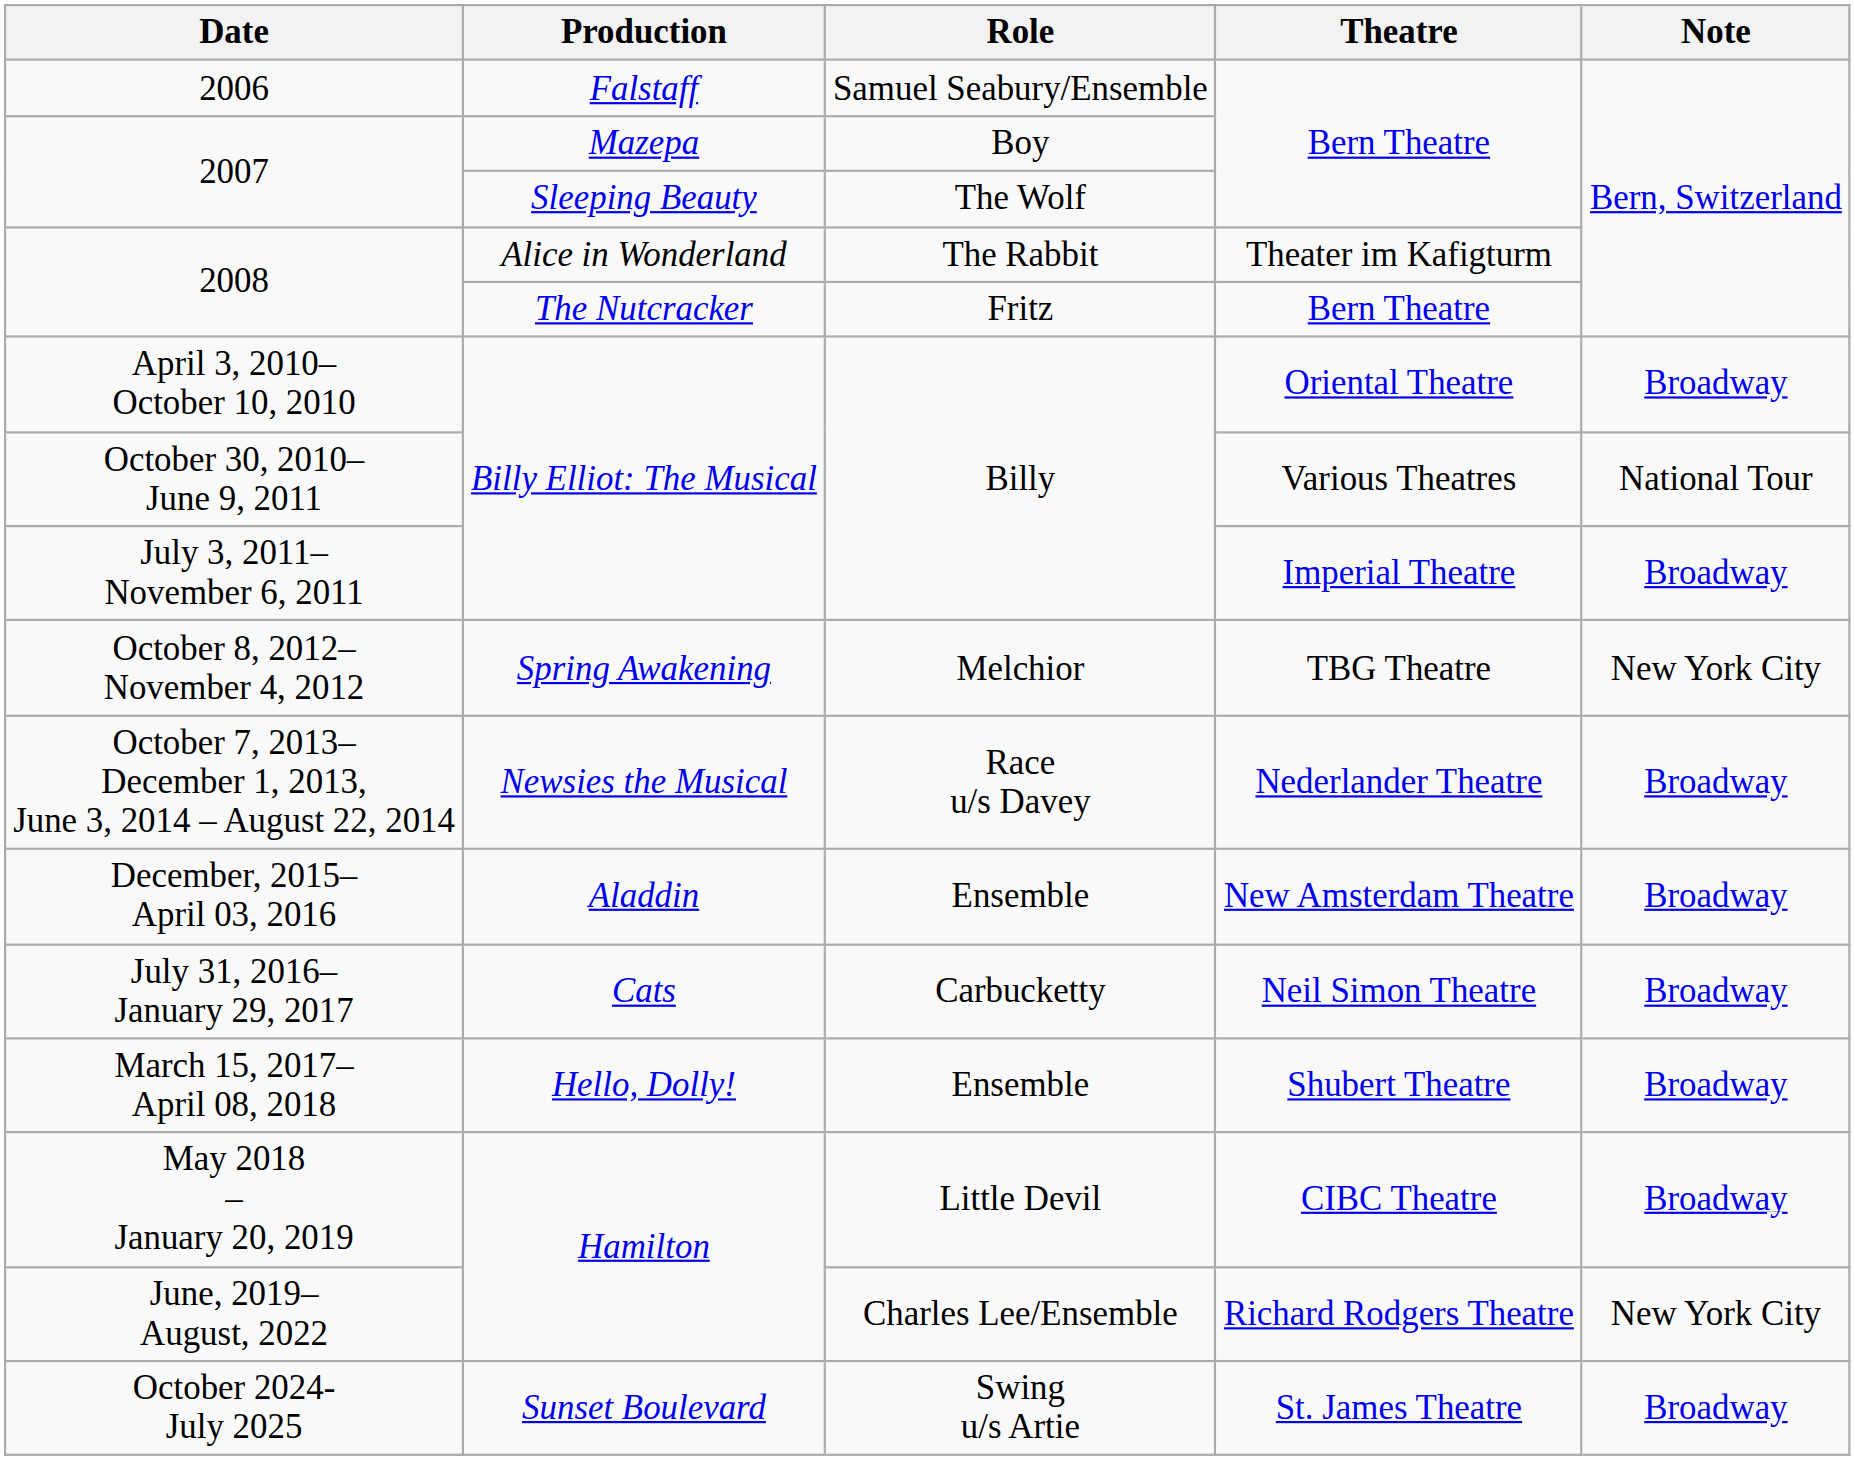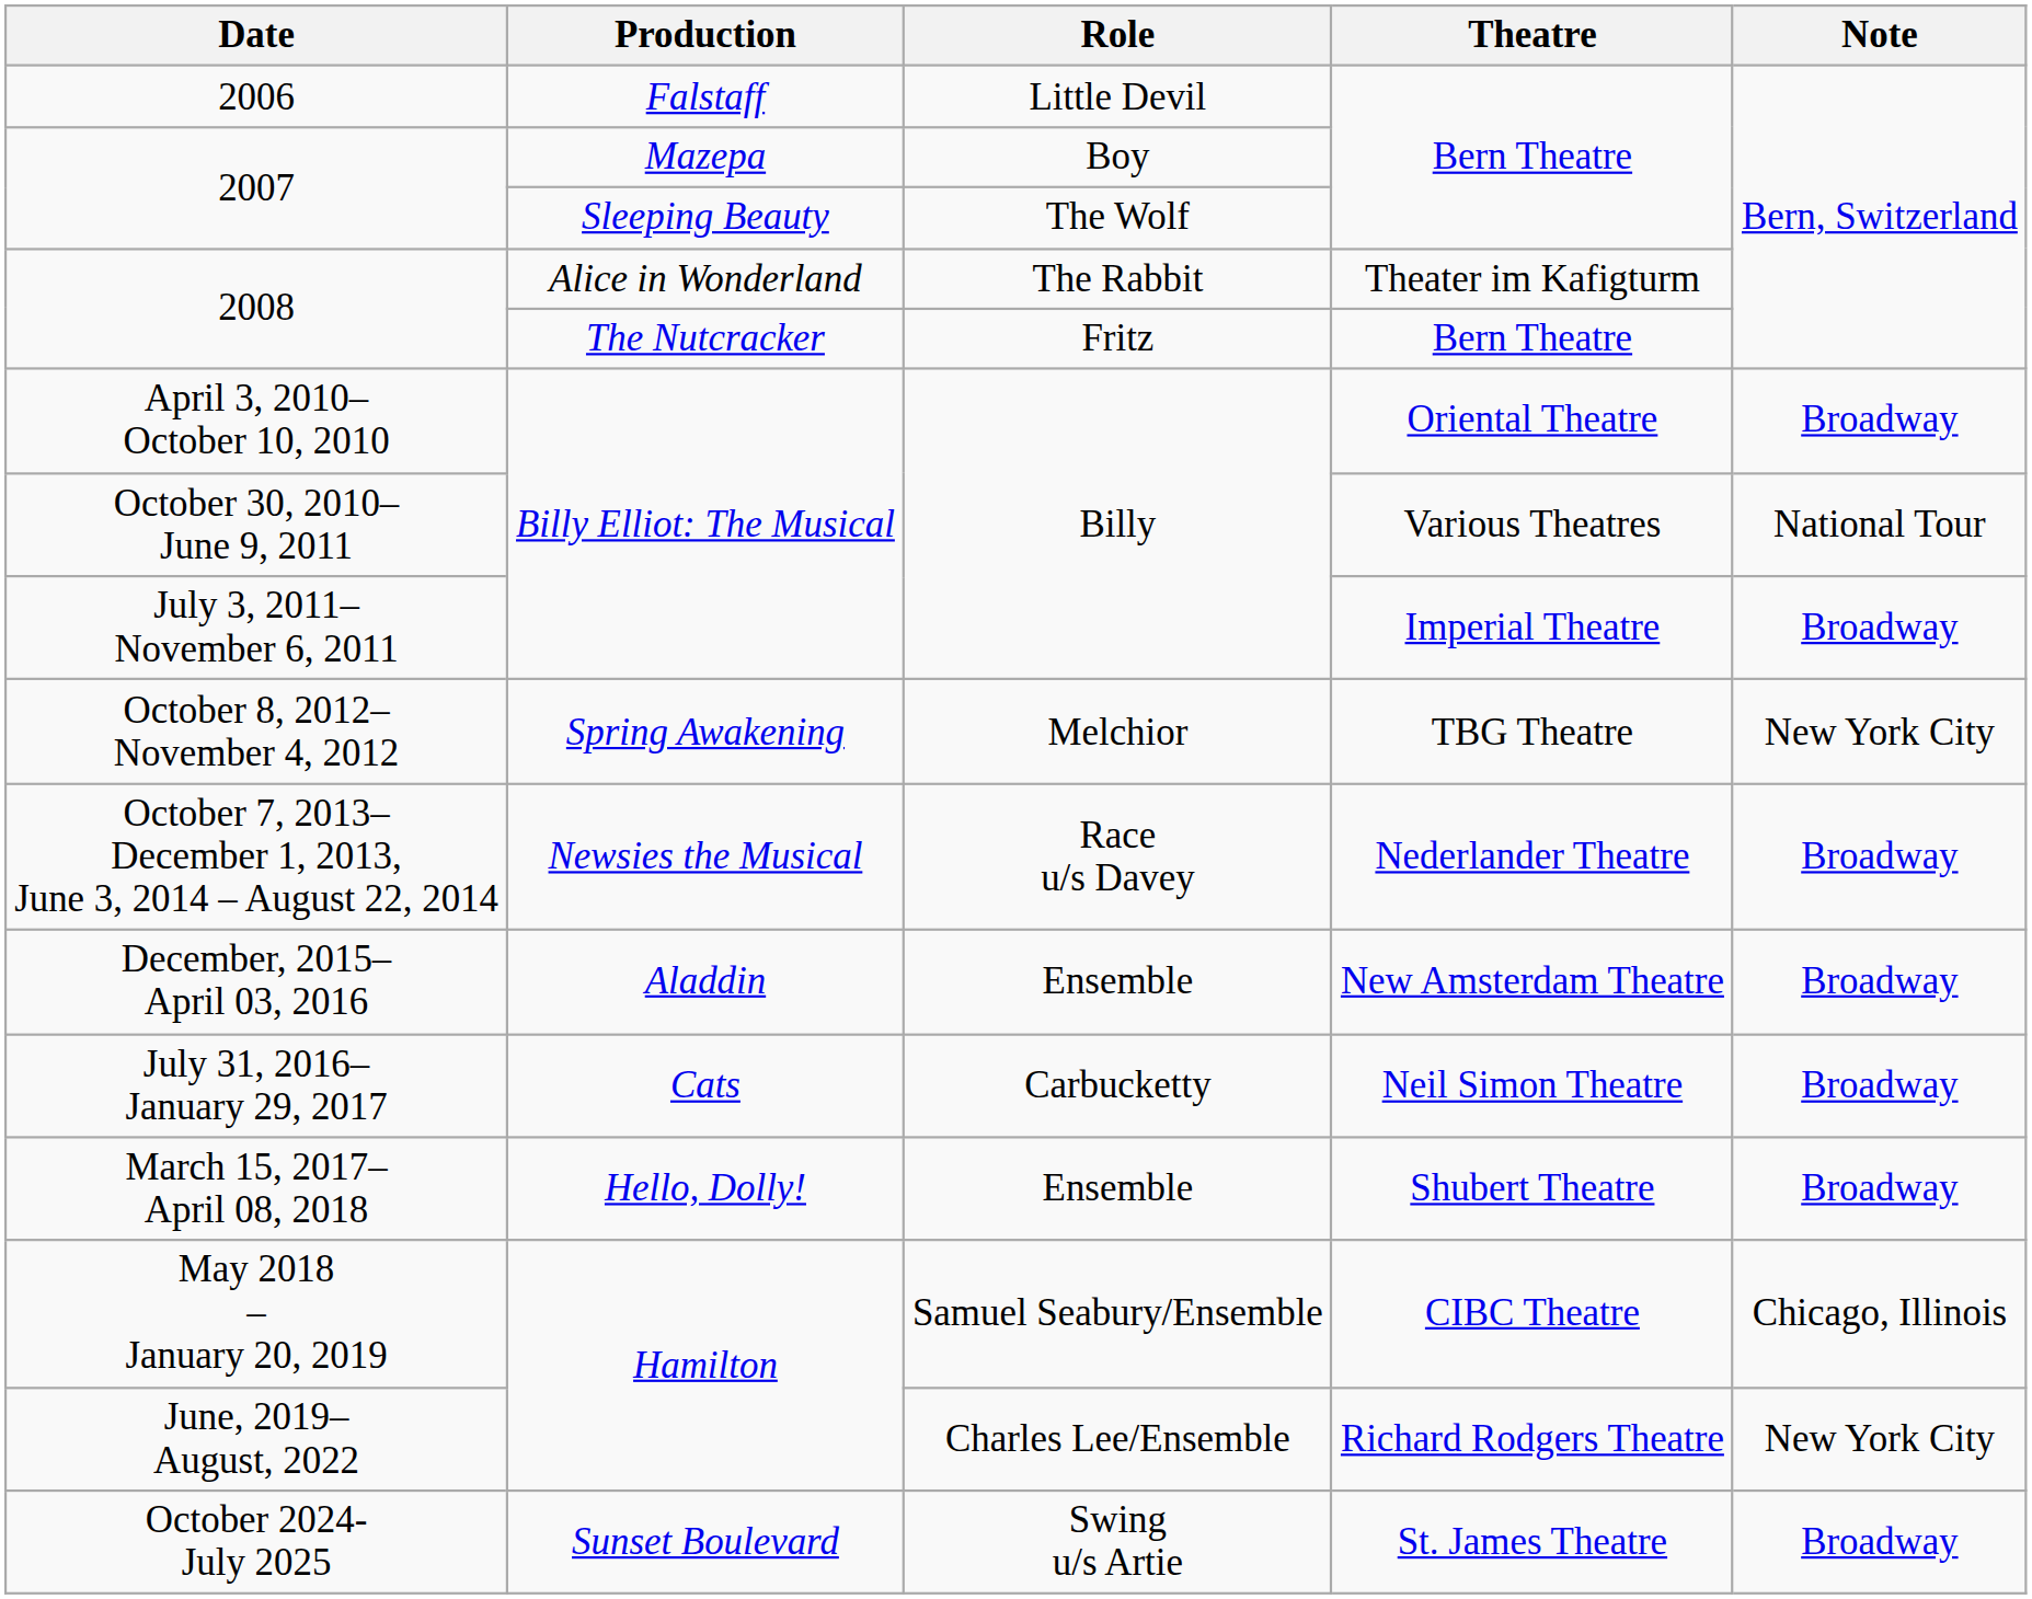 <table class="wikitable" style="text-align:center">
 <tr>
 <th>Date</th>
 <th>Production</th>
 <th>Role</th>
 <th>Theatre</th>
 <th>Note</th>
 </tr>
 <tr>
 <td>2006</td>
 <td><em><a href='#'>Falstaff</a></em></td>
-<td>Samuel Seabury/Ensemble</td>
+<td>Little Devil</td>
 <td rowspan="3"><a href='#'>Bern Theatre</a></td>
 <td rowspan="5"><a href='#'>Bern, Switzerland</a></td>
 </tr>
 <tr>
 <td rowspan="2">2007</td>
 <td><em><a href='#'>Mazepa</a></em></td>
 <td>Boy</td>
 </tr>
 <tr>
 <td><em><a href='#'>Sleeping Beauty</a></em></td>
 <td>The Wolf</td>
 </tr>
 <tr>
 <td rowspan="2">2008</td>
 <td><em>Alice in Wonderland</em></td>
 <td>The Rabbit</td>
 <td>Theater im Kafigturm</td>
 </tr>
 <tr>
 <td><em><a href='#'>The Nutcracker</a></em></td>
 <td>Fritz</td>
 <td><a href='#'>Bern Theatre</a></td>
 </tr>
 <tr>
 <td>April 3, 2010–<br>October 10, 2010<br></td>
 <td rowspan="3"><em><a href='#'>Billy Elliot: The Musical</a></em></td>
 <td rowspan="3">Billy</td>
 <td><a href='#'>Oriental Theatre</a></td>
 <td><a href='#'>Broadway</a></td>
 </tr>
 <tr>
 <td>October 30, 2010–<br>June 9, 2011<br></td>
 <td>Various Theatres</td>
 <td>National Tour</td>
 </tr>
 <tr>
 <td>July 3, 2011–<br>November 6, 2011</td>
 <td><a href='#'>Imperial Theatre</a></td>
 <td><a href='#'>Broadway</a></td>
 </tr>
 <tr>
 <td>October 8, 2012–<br>November 4, 2012<br></td>
 <td><em><a href='#'>Spring Awakening</a></em></td>
 <td>Melchior</td>
 <td>TBG Theatre</td>
 <td>New York City</td>
 </tr>
 <tr>
 <td>October 7, 2013–<br>December 1, 2013,<br>June 3, 2014 – August 22, 2014<br></td>
 <td><em><a href='#'>Newsies the Musical</a></em></td>
 <td>Race<br>u/s Davey</td>
 <td><a href='#'>Nederlander Theatre</a></td>
 <td><a href='#'>Broadway</a></td>
 </tr>
 <tr>
 <td>December, 2015–<br>April 03, 2016<br></td>
 <td><em><a href='#'>Aladdin</a></em></td>
 <td>Ensemble</td>
 <td><a href='#'>New Amsterdam Theatre</a></td>
 <td><a href='#'>Broadway</a></td>
 </tr>
 <tr>
 <td>July 31, 2016–<br>January 29, 2017<br></td>
 <td><em><a href='#'>Cats</a></em></td>
 <td>Carbucketty</td>
 <td><a href='#'>Neil Simon Theatre</a></td>
 <td><a href='#'>Broadway</a></td>
 </tr>
 <tr>
 <td>March 15, 2017–<br>April 08, 2018<br></td>
 <td><em><a href='#'>Hello, Dolly!</a></em></td>
 <td>Ensemble</td>
 <td><a href='#'>Shubert Theatre</a></td>
 <td><a href='#'>Broadway</a></td>
 </tr>
 <tr>
 <td>May 2018<br>–<br>January 20, 2019<br></td>
 <td rowspan="2"><em><a href='#'>Hamilton</a></em></td>
-<td>Little Devil</td>
+<td>Samuel Seabury/Ensemble</td>
 <td><a href='#'>CIBC Theatre</a></td>
-<td><a href='#'>Broadway</a></td>
+<td>Chicago, Illinois</td>
 </tr>
 <tr>
 <td>June, 2019–<br>August, 2022<br></td>
 <td>Charles Lee/Ensemble</td>
 <td><a href='#'>Richard Rodgers Theatre</a></td>
 <td>New York City</td>
 </tr>
 <tr>
 <td>October 2024-<br>July 2025</td>
 <td><a href='#'><em>Sunset Boulevard</em></a></td>
 <td>Swing<br>u/s Artie</td>
 <td><a href='#'>St. James Theatre</a></td>
 <td><a href='#'>Broadway</a></td>
 </tr>
 </table>
